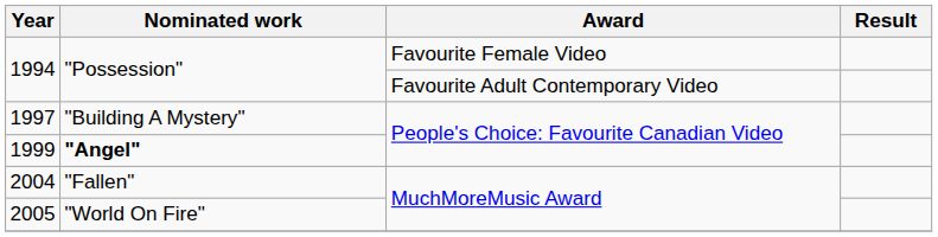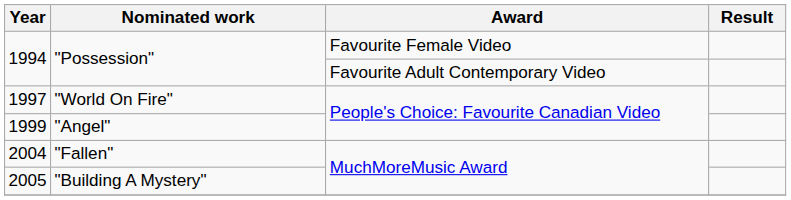 <table class="wikitable">
 <tr>
 <th>Year</th>
 <th width="250">Nominated work</th>
 <th width="350">Award</th>
 <th width="65">Result</th>
 </tr>
 <tr>
 <td rowspan=2>1994</td>
 <td rowspan=2>"Possession"</td>
 <td>Favourite Female Video</td>
 <td></td>
 </tr>
 <tr>
 <td>Favourite Adult Contemporary Video</td>
 <td></td>
 </tr>
 <tr>
 <td>1997</td>
-<td>"Building A Mystery"</td>
+<td>"World On Fire"</td>
 <td rowspan=2><a href='#'>People's Choice: Favourite Canadian Video</a></td>
 <td></td>
 </tr>
 <tr>
 <td>1999</td>
-<td><strong>"Angel"</strong></td>
+<td>"Angel"</td>
 <td></td>
 </tr>
 <tr>
 <td>2004</td>
 <td>"Fallen"</td>
 <td rowspan=2><a href='#'>MuchMoreMusic Award</a></td>
 <td></td>
 </tr>
 <tr>
 <td>2005</td>
-<td>"World On Fire"</td>
+<td>"Building A Mystery"</td>
 <td></td>
 </tr>
 <tr>
 </tr>
 </table>
